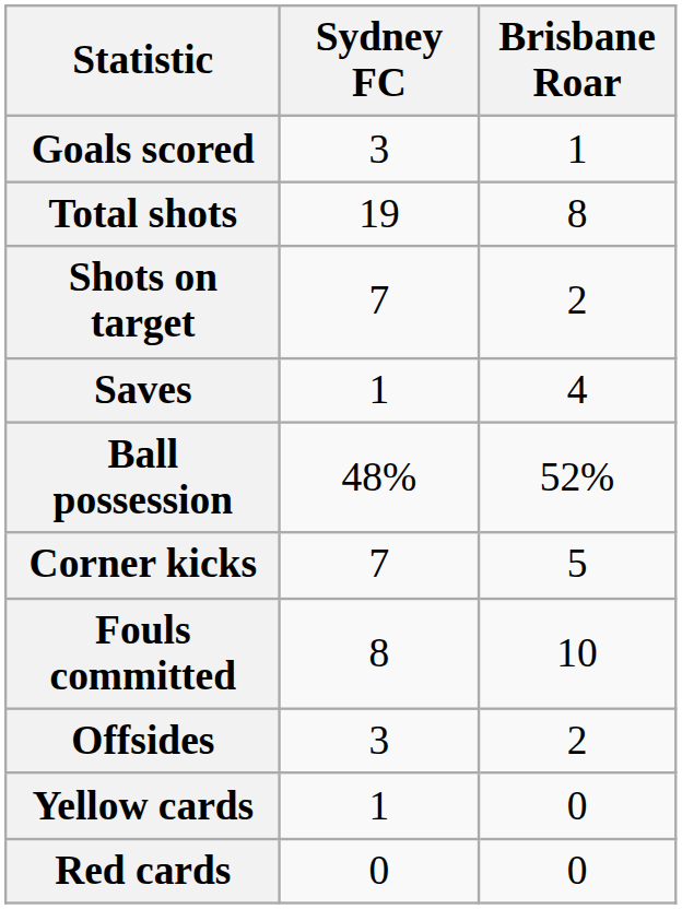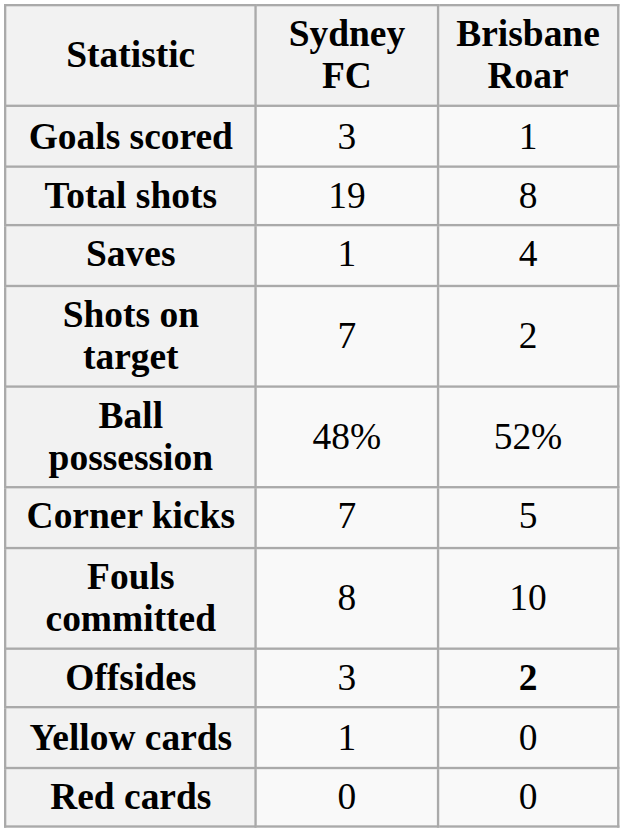 <table class="wikitable plainrowheaders" style="text-align:center">
 <tr>
 <th scope="col" style="width:100px">Statistic</th>
 <th scope="col" style="width:70px">Sydney FC</th>
 <th scope="col" style="width:70px">Brisbane Roar</th>
 </tr>
 <tr>
 <th scope=row>Goals scored</th>
 <td>3</td>
 <td>1</td>
 </tr>
 <tr>
 <th scope=row>Total shots</th>
 <td>19</td>
 <td>8</td>
 </tr>
 <tr>
+<th scope=row>Saves</th>
+<td>1</td>
+<td>4</td>
+</tr>
+<tr>
 <th scope=row>Shots on target</th>
 <td>7</td>
 <td>2</td>
-</tr>
-<tr>
-<th scope=row>Saves</th>
-<td>1</td>
-<td>4</td>
 </tr>
 <tr>
 <th scope=row>Ball possession</th>
 <td>48%</td>
 <td>52%</td>
 </tr>
 <tr>
 <th scope=row>Corner kicks</th>
 <td>7</td>
 <td>5</td>
 </tr>
 <tr>
 <th scope=row>Fouls committed</th>
 <td>8</td>
 <td>10</td>
 </tr>
 <tr>
 <th scope=row>Offsides</th>
 <td>3</td>
-<td>2</td>
+<td><strong>2</strong></td>
 </tr>
 <tr>
 <th scope=row>Yellow cards</th>
 <td>1</td>
 <td>0</td>
 </tr>
 <tr>
 <th scope=row>Red cards</th>
 <td>0</td>
 <td>0</td>
 </tr>
 </table>
